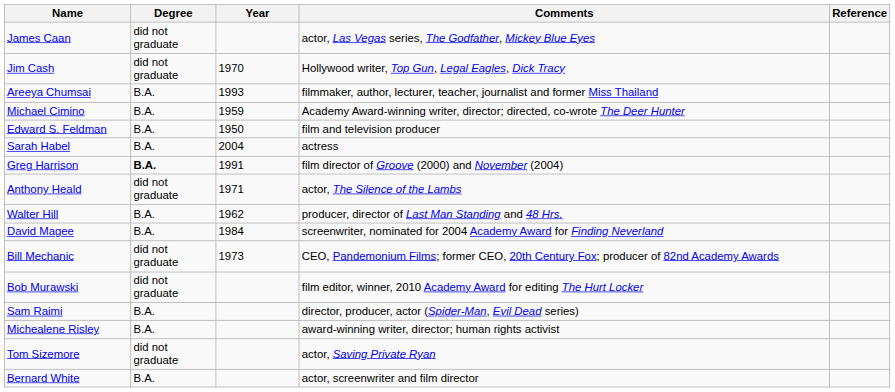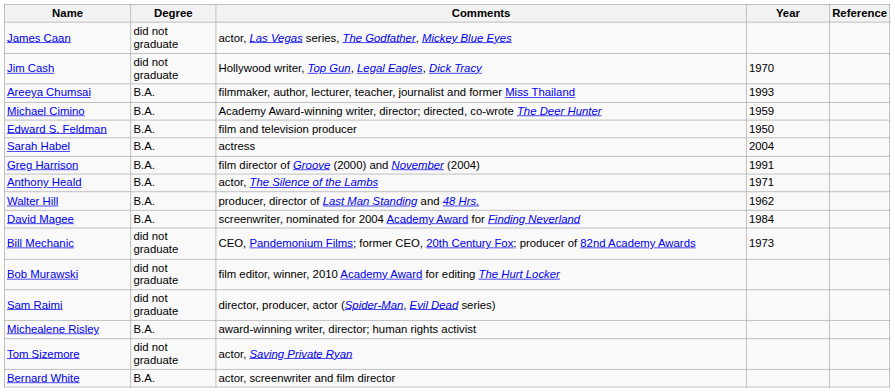 <table class="wikitable sortable">
 <tr>
 <th style="width:15%;">Name</th>
 <th style="width:10%;">Degree</th>
+<th style="width:65%;">Comments</th>
 <th style="width:10%;">Year</th>
-<th style="width:65%;">Comments</th>
 <th style="width:5%;">Reference</th>
 </tr>
 <tr>
 <td><a href='#'>James Caan</a></td>
 <td>did not graduate</td>
+<td>actor, <em><a href='#'>Las Vegas</a></em> series, <em><a href='#'>The Godfather</a></em>, <em><a href='#'>Mickey Blue Eyes</a></em></td>
 <td></td>
-<td>actor, <em><a href='#'>Las Vegas</a></em> series, <em><a href='#'>The Godfather</a></em>, <em><a href='#'>Mickey Blue Eyes</a></em></td>
 <td></td>
 </tr>
 <tr>
 <td><a href='#'>Jim Cash</a></td>
 <td>did not graduate</td>
+<td>Hollywood writer, <em><a href='#'>Top Gun</a></em>, <em><a href='#'>Legal Eagles</a></em>, <em><a href='#'>Dick Tracy</a></em></td>
 <td>1970</td>
-<td>Hollywood writer, <em><a href='#'>Top Gun</a></em>, <em><a href='#'>Legal Eagles</a></em>, <em><a href='#'>Dick Tracy</a></em></td>
 <td></td>
 </tr>
 <tr>
 <td><a href='#'>Areeya Chumsai</a></td>
 <td>B.A.</td>
+<td>filmmaker, author, lecturer, teacher, journalist and former <a href='#'>Miss Thailand</a></td>
 <td>1993</td>
-<td>filmmaker, author, lecturer, teacher, journalist and former <a href='#'>Miss Thailand</a></td>
 <td></td>
 </tr>
 <tr>
 <td><a href='#'>Michael Cimino</a></td>
 <td>B.A.</td>
+<td>Academy Award-winning writer, director; directed, co-wrote <em><a href='#'>The Deer Hunter</a></em></td>
 <td>1959</td>
-<td>Academy Award-winning writer, director; directed, co-wrote <em><a href='#'>The Deer Hunter</a></em></td>
 <td></td>
 </tr>
 <tr>
 <td><a href='#'>Edward S. Feldman</a></td>
 <td>B.A.</td>
+<td>film and television producer</td>
 <td>1950</td>
-<td>film and television producer</td>
 <td></td>
 </tr>
 <tr>
 <td><a href='#'>Sarah Habel</a></td>
 <td>B.A.</td>
+<td>actress</td>
 <td>2004</td>
-<td>actress</td>
 <td></td>
 </tr>
 <tr>
 <td><a href='#'>Greg Harrison</a></td>
-<td><strong>B.A.</strong></td>
+<td>B.A.</td>
+<td>film director of <em><a href='#'>Groove</a></em> (2000) and <em><a href='#'>November</a></em> (2004)</td>
 <td>1991</td>
-<td>film director of <em><a href='#'>Groove</a></em> (2000) and <em><a href='#'>November</a></em> (2004)</td>
 <td></td>
 </tr>
 <tr>
 <td><a href='#'>Anthony Heald</a></td>
-<td>did not graduate</td>
+<td>B.A.</td>
+<td>actor, <em><a href='#'>The Silence of the Lambs</a></em></td>
 <td>1971</td>
-<td>actor, <em><a href='#'>The Silence of the Lambs</a></em></td>
 <td></td>
 </tr>
 <tr>
 <td><a href='#'>Walter Hill</a></td>
 <td>B.A.</td>
+<td>producer, director of <em><a href='#'>Last Man Standing</a></em> and <em><a href='#'>48 Hrs.</a></em></td>
 <td>1962</td>
-<td>producer, director of <em><a href='#'>Last Man Standing</a></em> and <em><a href='#'>48 Hrs.</a></em></td>
 <td></td>
 </tr>
 <tr>
 <td><a href='#'>David Magee</a></td>
 <td>B.A.</td>
+<td>screenwriter, nominated for 2004 <a href='#'>Academy Award</a> for <em><a href='#'>Finding Neverland</a></em></td>
 <td>1984</td>
-<td>screenwriter, nominated for 2004 <a href='#'>Academy Award</a> for <em><a href='#'>Finding Neverland</a></em></td>
 <td></td>
 </tr>
 <tr>
 <td><a href='#'>Bill Mechanic</a></td>
 <td>did not graduate</td>
+<td>CEO, <a href='#'>Pandemonium Films</a>; former CEO, <a href='#'>20th Century Fox</a>; producer of <a href='#'>82nd Academy Awards</a></td>
 <td>1973</td>
-<td>CEO, <a href='#'>Pandemonium Films</a>; former CEO, <a href='#'>20th Century Fox</a>; producer of <a href='#'>82nd Academy Awards</a></td>
 <td></td>
 </tr>
 <tr>
 <td><a href='#'>Bob Murawski</a></td>
 <td>did not graduate</td>
+<td>film editor, winner, 2010 <a href='#'>Academy Award</a> for editing <em><a href='#'>The Hurt Locker</a></em></td>
 <td></td>
-<td>film editor, winner, 2010 <a href='#'>Academy Award</a> for editing <em><a href='#'>The Hurt Locker</a></em></td>
 <td></td>
 </tr>
 <tr>
 <td><a href='#'>Sam Raimi</a></td>
-<td>B.A.</td>
+<td>did not graduate</td>
+<td>director, producer, actor (<em><a href='#'>Spider-Man</a></em>, <em><a href='#'>Evil Dead</a></em> series)</td>
 <td></td>
-<td>director, producer, actor (<em><a href='#'>Spider-Man</a></em>, <em><a href='#'>Evil Dead</a></em> series)</td>
 <td></td>
 </tr>
 <tr>
 <td><a href='#'>Michealene Risley</a></td>
 <td>B.A.</td>
+<td>award-winning writer, director; human rights activist</td>
 <td></td>
-<td>award-winning writer, director; human rights activist</td>
 <td></td>
 </tr>
 <tr>
 <td><a href='#'>Tom Sizemore</a></td>
 <td>did not graduate</td>
+<td>actor, <em><a href='#'>Saving Private Ryan</a></em></td>
 <td></td>
-<td>actor, <em><a href='#'>Saving Private Ryan</a></em></td>
 <td></td>
 </tr>
 <tr>
 <td><a href='#'>Bernard White</a></td>
 <td>B.A.</td>
+<td>actor, screenwriter and film director</td>
 <td></td>
-<td>actor, screenwriter and film director</td>
 <td></td>
 </tr>
 </table>
